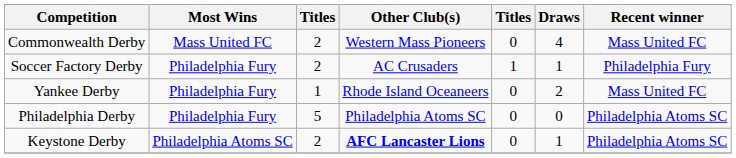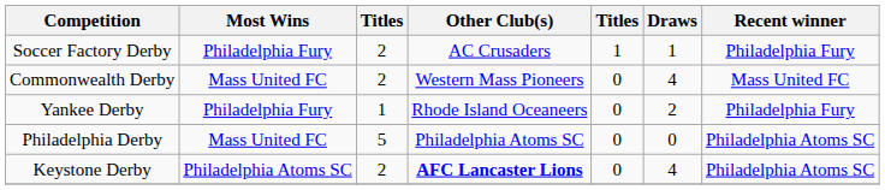 <table class="wikitable sortable" style="text-align:center;font-size:95%;">
 <tr>
 <th>Competition</th>
 <th>Most Wins</th>
 <th>Titles</th>
 <th>Other Club(s)</th>
 <th>Titles</th>
 <th>Draws</th>
 <th>Recent winner</th>
 </tr>
 <tr>
+<td>Soccer Factory Derby</td>
+<td><a href='#'>Philadelphia Fury</a></td>
+<td>2</td>
+<td><a href='#'>AC Crusaders</a></td>
+<td>1</td>
+<td>1</td>
+<td><a href='#'>Philadelphia Fury</a></td>
+</tr>
+<tr>
 <td>Commonwealth Derby</td>
 <td><a href='#'>Mass United FC</a></td>
 <td>2</td>
 <td><a href='#'>Western Mass Pioneers</a></td>
 <td>0</td>
 <td>4</td>
 <td><a href='#'>Mass United FC</a></td>
 </tr>
 <tr>
-<td>Soccer Factory Derby</td>
-<td><a href='#'>Philadelphia Fury</a></td>
-<td>2</td>
-<td><a href='#'>AC Crusaders</a></td>
-<td>1</td>
-<td>1</td>
-<td><a href='#'>Philadelphia Fury</a></td>
-</tr>
-<tr>
 <td>Yankee Derby</td>
 <td><a href='#'>Philadelphia Fury</a></td>
 <td>1</td>
 <td><a href='#'>Rhode Island Oceaneers</a></td>
 <td>0</td>
 <td>2</td>
-<td><a href='#'>Mass United FC</a></td>
+<td><a href='#'>Philadelphia Fury</a></td>
 </tr>
 <tr>
 <td>Philadelphia Derby</td>
-<td><a href='#'>Philadelphia Fury</a></td>
+<td><a href='#'>Mass United FC</a></td>
 <td>5</td>
 <td><a href='#'>Philadelphia Atoms SC</a></td>
 <td>0</td>
 <td>0</td>
 <td><a href='#'>Philadelphia Atoms SC</a></td>
 </tr>
 <tr>
 <td>Keystone Derby</td>
 <td><a href='#'>Philadelphia Atoms SC</a></td>
 <td>2</td>
 <td><strong><a href='#'>AFC Lancaster Lions</a></strong></td>
 <td>0</td>
-<td>1</td>
+<td>4</td>
 <td><a href='#'>Philadelphia Atoms SC</a></td>
 </tr>
 <tr>
 </tr>
 </table>
